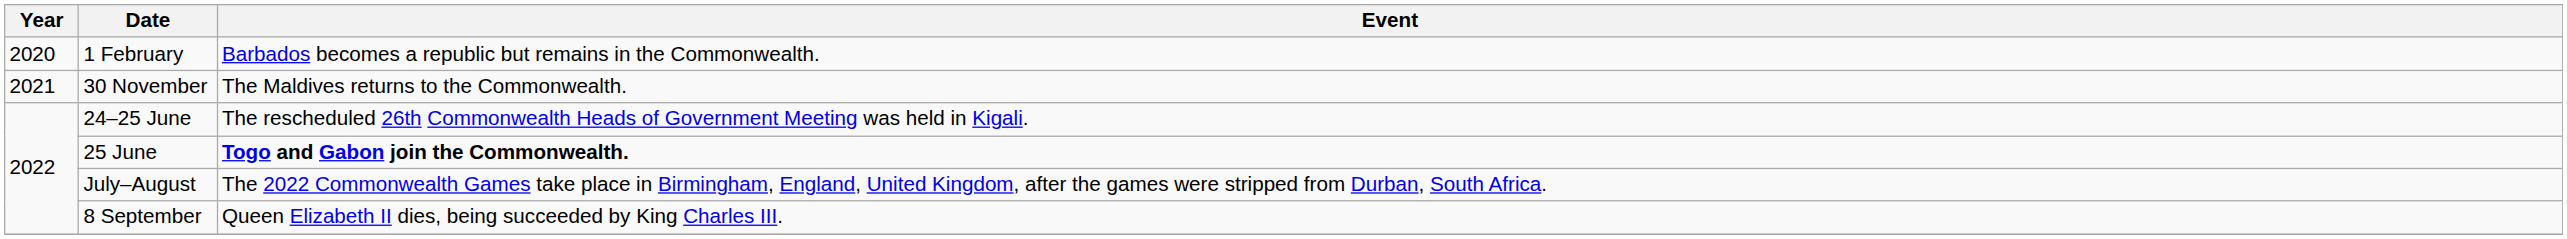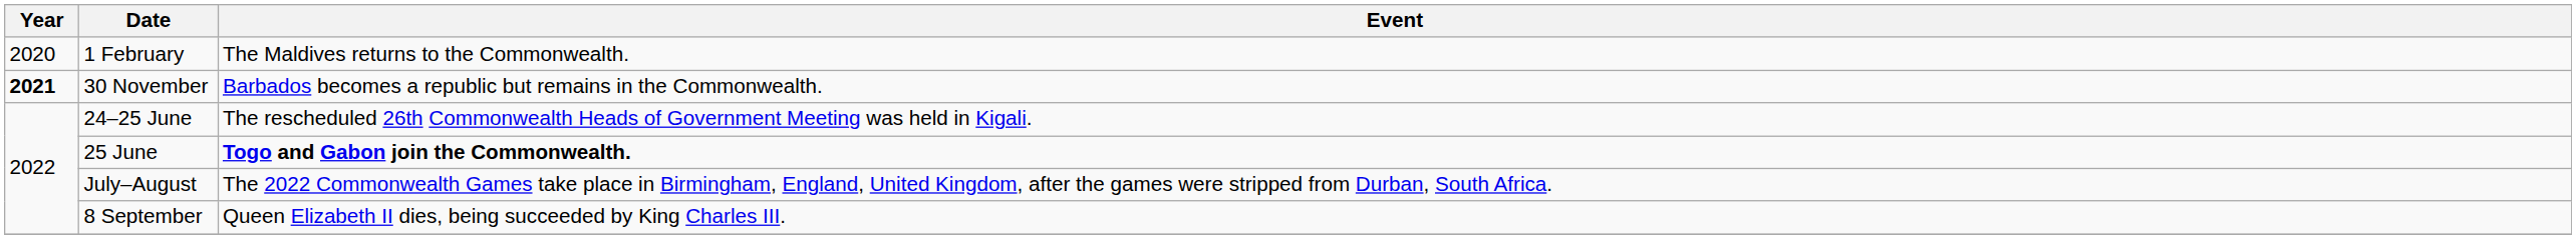 <table class="wikitable" width="100%">
 <tr>
 <th width=50px>Year</th>
 <th width=100px>Date</th>
 <th>Event</th>
 </tr>
 <tr>
 <td>2020</td>
 <td>1 February</td>
-<td><a href='#'>Barbados</a> becomes a republic but remains in the Commonwealth.</td>
+<td>The Maldives returns to the Commonwealth.</td>
 </tr>
 <tr>
-<td>2021</td>
+<td><strong>2021</strong></td>
 <td>30 November</td>
-<td>The Maldives returns to the Commonwealth.</td>
+<td><a href='#'>Barbados</a> becomes a republic but remains in the Commonwealth.</td>
 </tr>
 <tr>
 <td rowspan=4>2022</td>
 <td>24–25 June</td>
 <td>The rescheduled <a href='#'>26th</a> <a href='#'>Commonwealth Heads of Government Meeting</a> was held in <a href='#'>Kigali</a>.</td>
 </tr>
 <tr>
 <td>25 June</td>
 <td><strong><a href='#'>Togo</a> and <a href='#'>Gabon</a> join the Commonwealth.</strong></td>
 </tr>
 <tr>
 <td>July–August</td>
 <td>The <a href='#'>2022 Commonwealth Games</a> take place in <a href='#'>Birmingham</a>, <a href='#'>England</a>, <a href='#'>United Kingdom</a>, after the games were stripped from <a href='#'>Durban</a>, <a href='#'>South Africa</a>.</td>
 </tr>
 <tr>
 <td>8 September</td>
 <td>Queen <a href='#'>Elizabeth II</a> dies, being succeeded by King <a href='#'>Charles III</a>.</td>
 </tr>
 <tr>
 </tr>
 </table>
